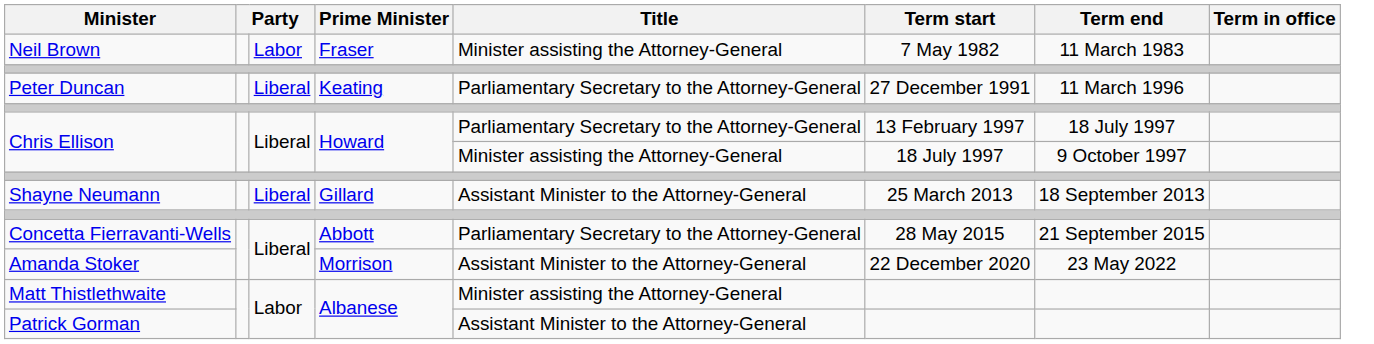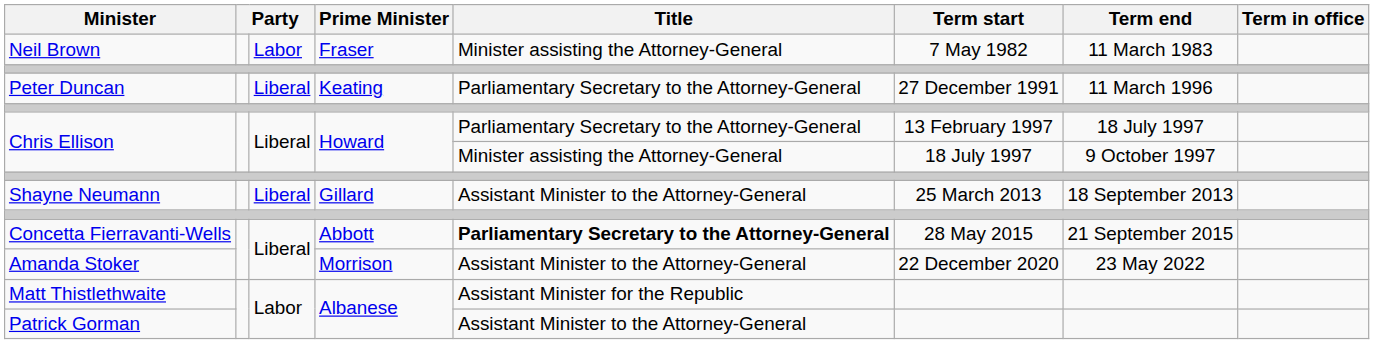 <table class="wikitable">
 <tr>
 <th>Minister</th>
 <th colspan="2">Party</th>
 <th>Prime Minister</th>
 <th>Title</th>
 <th>Term start</th>
 <th>Term end</th>
 <th>Term in office</th>
 </tr>
 <tr>
 <td><a href='#'>Neil Brown</a></td>
 <td></td>
 <td><a href='#'>Labor</a></td>
 <td><a href='#'>Fraser</a></td>
 <td>Minister assisting the Attorney-General</td>
 <td align="center">7 May 1982</td>
 <td align="center">11 March 1983</td>
 <td></td>
 </tr>
 <tr>
 <th colspan="10" style="background: #cccccc;"></th>
 </tr>
 <tr>
 <td><a href='#'>Peter Duncan</a></td>
 <td></td>
 <td><a href='#'>Liberal</a></td>
 <td><a href='#'>Keating</a></td>
 <td>Parliamentary Secretary to the Attorney-General</td>
 <td align="center">27 December 1991</td>
 <td align="center">11 March 1996</td>
 <td></td>
 </tr>
 <tr>
 <th colspan="10" style="background: #cccccc;"></th>
 </tr>
 <tr>
 <td rowspan="2"><a href='#'>Chris Ellison</a></td>
 <td rowspan="2" ></td>
 <td rowspan="2">Liberal</td>
 <td rowspan="2"><a href='#'>Howard</a></td>
 <td>Parliamentary Secretary to the Attorney-General</td>
 <td align="center">13 February 1997</td>
 <td align="center">18 July 1997</td>
 <td></td>
 </tr>
 <tr>
 <td>Minister assisting the Attorney-General</td>
 <td align="center">18 July 1997</td>
 <td align="center">9 October 1997</td>
 <td></td>
 </tr>
 <tr>
 <th colspan="10" style="background: #cccccc;"></th>
 </tr>
 <tr>
 <td><a href='#'>Shayne Neumann</a></td>
 <td></td>
 <td><a href='#'>Liberal</a></td>
 <td><a href='#'>Gillard</a></td>
 <td>Assistant Minister to the Attorney-General</td>
 <td align="center">25 March 2013</td>
 <td align="center">18 September 2013</td>
 <td></td>
 </tr>
 <tr>
 <th colspan="10" style="background: #cccccc;"></th>
 </tr>
 <tr>
 <td><a href='#'>Concetta Fierravanti-Wells</a></td>
 <td rowspan="2" ></td>
 <td rowspan="2">Liberal</td>
 <td><a href='#'>Abbott</a></td>
-<td>Parliamentary Secretary to the Attorney-General</td>
+<td><strong>Parliamentary Secretary to the Attorney-General</strong></td>
 <td align="center">28 May 2015</td>
 <td align="center">21 September 2015</td>
 <td></td>
 </tr>
 <tr>
 <td><a href='#'>Amanda Stoker</a></td>
 <td><a href='#'>Morrison</a></td>
 <td>Assistant Minister to the Attorney-General</td>
 <td align="center">22 December 2020</td>
 <td align="center">23 May 2022</td>
 <td></td>
 </tr>
 <tr>
 <td><a href='#'>Matt Thistlethwaite</a></td>
 <td rowspan="2" > </td>
 <td rowspan="2">Labor</td>
 <td rowspan="2"><a href='#'>Albanese</a></td>
-<td>Minister assisting the Attorney-General</td>
+<td>Assistant Minister for the Republic</td>
 <td align="center"></td>
 <td align="center"></td>
 <td></td>
 </tr>
 <tr>
 <td><a href='#'>Patrick Gorman</a></td>
 <td>Assistant Minister to the Attorney-General</td>
 <td align="center"></td>
 <td align="center"></td>
 <td></td>
 </tr>
 </table>
